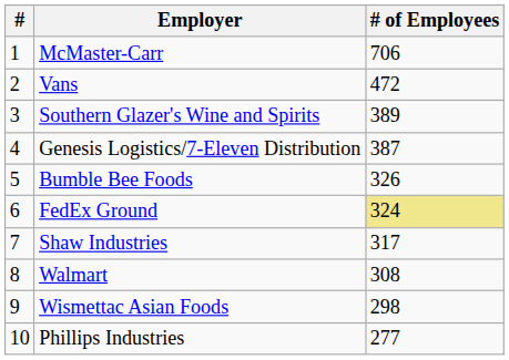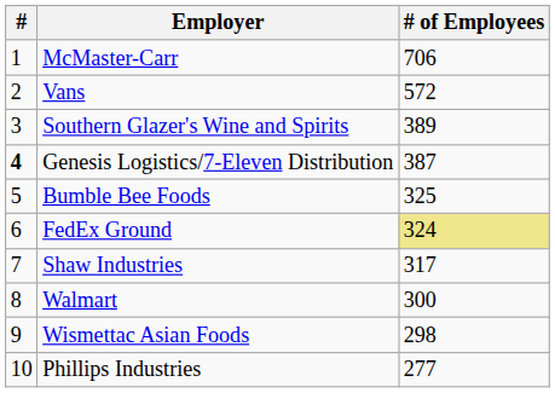 <table class="wikitable">
 <tr>
 <th>#</th>
 <th>Employer</th>
 <th># of Employees</th>
 </tr>
 <tr>
 <td>1</td>
 <td><a href='#'>McMaster-Carr</a></td>
 <td>706</td>
 </tr>
 <tr>
 <td>2</td>
 <td><a href='#'>Vans</a></td>
-<td>472</td>
+<td>572</td>
 </tr>
 <tr>
 <td>3</td>
 <td><a href='#'>Southern Glazer's Wine and Spirits</a></td>
 <td>389</td>
 </tr>
 <tr>
-<td>4</td>
+<td><strong>4</strong></td>
 <td>Genesis Logistics/<a href='#'>7-Eleven</a> Distribution</td>
 <td>387</td>
 </tr>
 <tr>
 <td>5</td>
 <td><a href='#'>Bumble Bee Foods</a></td>
-<td>326</td>
+<td>325</td>
 </tr>
 <tr>
 <td>6</td>
 <td><a href='#'>FedEx Ground</a></td>
 <td style="background: khaki;">324</td>
 </tr>
 <tr>
 <td>7</td>
 <td><a href='#'>Shaw Industries</a></td>
 <td>317</td>
 </tr>
 <tr>
 <td>8</td>
 <td><a href='#'>Walmart</a></td>
-<td>308</td>
+<td>300</td>
 </tr>
 <tr>
 <td>9</td>
 <td><a href='#'>Wismettac Asian Foods</a></td>
 <td>298</td>
 </tr>
 <tr>
 <td>10</td>
 <td>Phillips Industries</td>
 <td>277</td>
 </tr>
 </table>
